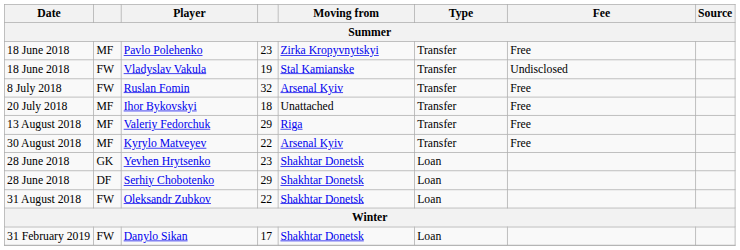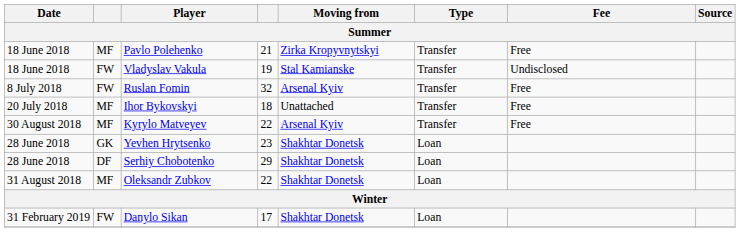 <table class="wikitable sortable">
 <tr>
 <th style="width:115px;">Date</th>
 <th style="width:30px;"></th>
 <th style="width:180px;">Player</th>
 <th style="width:20px;"></th>
 <th style="width:180px;">Moving from</th>
 <th style="width:120px;" class="unsortable">Type</th>
 <th style="width:250px;" class="unsortable">Fee</th>
 <th style="width:20px;">Source</th>
 </tr>
 <tr>
 <th colspan=8>Summer</th>
 </tr>
 <tr>
 <td>18 June 2018</td>
 <td>MF</td>
 <td> <a href='#'>Pavlo Polehenko</a></td>
-<td>23</td>
+<td>21</td>
 <td> <a href='#'>Zirka Kropyvnytskyi</a></td>
 <td>Transfer</td>
 <td>Free</td>
 <td></td>
 </tr>
 <tr>
 <td>18 June 2018</td>
 <td>FW</td>
 <td> <a href='#'>Vladyslav Vakula</a></td>
 <td>19</td>
 <td> <a href='#'>Stal Kamianske</a></td>
 <td>Transfer</td>
 <td>Undisclosed</td>
 <td></td>
 </tr>
 <tr>
 <td>8 July 2018</td>
 <td>FW</td>
 <td> <a href='#'>Ruslan Fomin</a></td>
 <td>32</td>
 <td> <a href='#'>Arsenal Kyiv</a></td>
 <td>Transfer</td>
 <td>Free</td>
 <td></td>
 </tr>
 <tr>
 <td>20 July 2018</td>
 <td>MF</td>
 <td> <a href='#'>Ihor Bykovskyi</a></td>
 <td>18</td>
 <td>Unattached</td>
 <td>Transfer</td>
 <td>Free</td>
 <td></td>
 </tr>
 <tr>
-<td>13 August 2018</td>
-<td>MF</td>
-<td> <a href='#'>Valeriy Fedorchuk</a></td>
-<td>29</td>
-<td> <a href='#'>Riga</a></td>
-<td>Transfer</td>
-<td>Free</td>
-<td></td>
-</tr>
-<tr>
 <td>30 August 2018</td>
 <td>MF</td>
 <td> <a href='#'>Kyrylo Matveyev</a></td>
 <td>22</td>
 <td> <a href='#'>Arsenal Kyiv</a></td>
 <td>Transfer</td>
 <td>Free</td>
 <td></td>
 </tr>
 <tr>
 <td>28 June 2018</td>
 <td>GK</td>
 <td> <a href='#'>Yevhen Hrytsenko</a></td>
 <td>23</td>
 <td> <a href='#'>Shakhtar Donetsk</a></td>
 <td>Loan</td>
 <td></td>
 <td></td>
 </tr>
 <tr>
 <td>28 June 2018</td>
 <td>DF</td>
 <td> <a href='#'>Serhiy Chobotenko</a></td>
 <td>29</td>
 <td> <a href='#'>Shakhtar Donetsk</a></td>
 <td>Loan</td>
 <td></td>
 <td></td>
 </tr>
 <tr>
 <td>31 August 2018</td>
-<td>FW</td>
+<td>MF</td>
 <td> <a href='#'>Oleksandr Zubkov</a></td>
 <td>22</td>
 <td> <a href='#'>Shakhtar Donetsk</a></td>
 <td>Loan</td>
 <td></td>
 <td></td>
 </tr>
 <tr>
 <th colspan=8>Winter</th>
 </tr>
 <tr>
 <td>31 February 2019</td>
 <td>FW</td>
 <td> <a href='#'>Danylo Sikan</a></td>
 <td>17</td>
 <td> <a href='#'>Shakhtar Donetsk</a></td>
 <td>Loan</td>
 <td></td>
 <td></td>
 </tr>
 <tr>
 </tr>
 </table>
